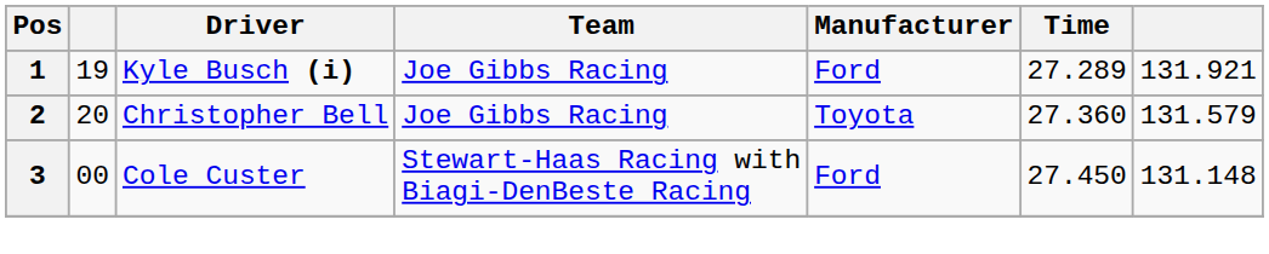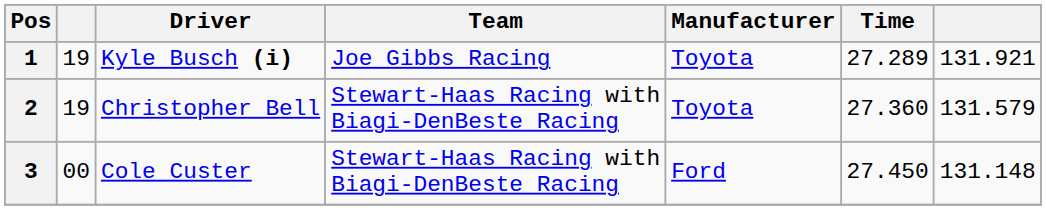 <table class="wikitable" style="font-size:95%">
 <tr>
 <th>Pos</th>
 <th></th>
 <th>Driver</th>
 <th>Team</th>
 <th>Manufacturer</th>
 <th>Time</th>
 <th></th>
 </tr>
 <tr>
 <th>1</th>
 <td>19</td>
 <td><a href='#'>Kyle Busch</a> <strong>(i)</strong></td>
 <td><a href='#'>Joe Gibbs Racing</a></td>
-<td><a href='#'>Ford</a></td>
+<td><a href='#'>Toyota</a></td>
 <td>27.289</td>
 <td>131.921</td>
 </tr>
 <tr>
 <th>2</th>
-<td>20</td>
+<td>19</td>
 <td><a href='#'>Christopher Bell</a></td>
-<td><a href='#'>Joe Gibbs Racing</a></td>
+<td><a href='#'>Stewart-Haas Racing</a> with <br> <a href='#'>Biagi-DenBeste Racing</a></td>
 <td><a href='#'>Toyota</a></td>
 <td>27.360</td>
 <td>131.579</td>
 </tr>
 <tr>
 <th>3</th>
 <td>00</td>
 <td><a href='#'>Cole Custer</a></td>
 <td><a href='#'>Stewart-Haas Racing</a> with <br> <a href='#'>Biagi-DenBeste Racing</a></td>
 <td><a href='#'>Ford</a></td>
 <td>27.450</td>
 <td>131.148</td>
 </tr>
 <tr>
 </tr>
 </table>
